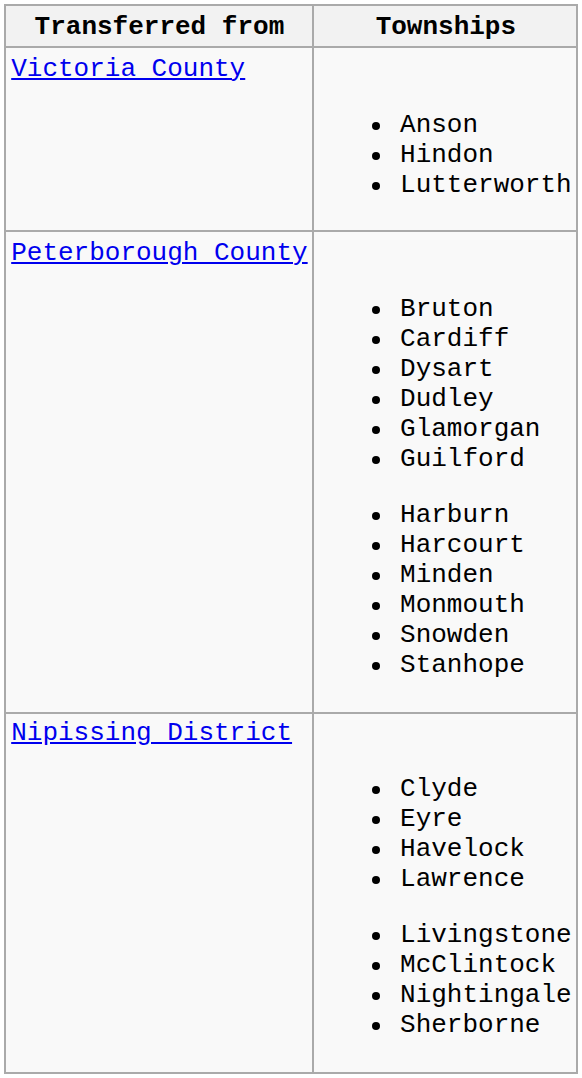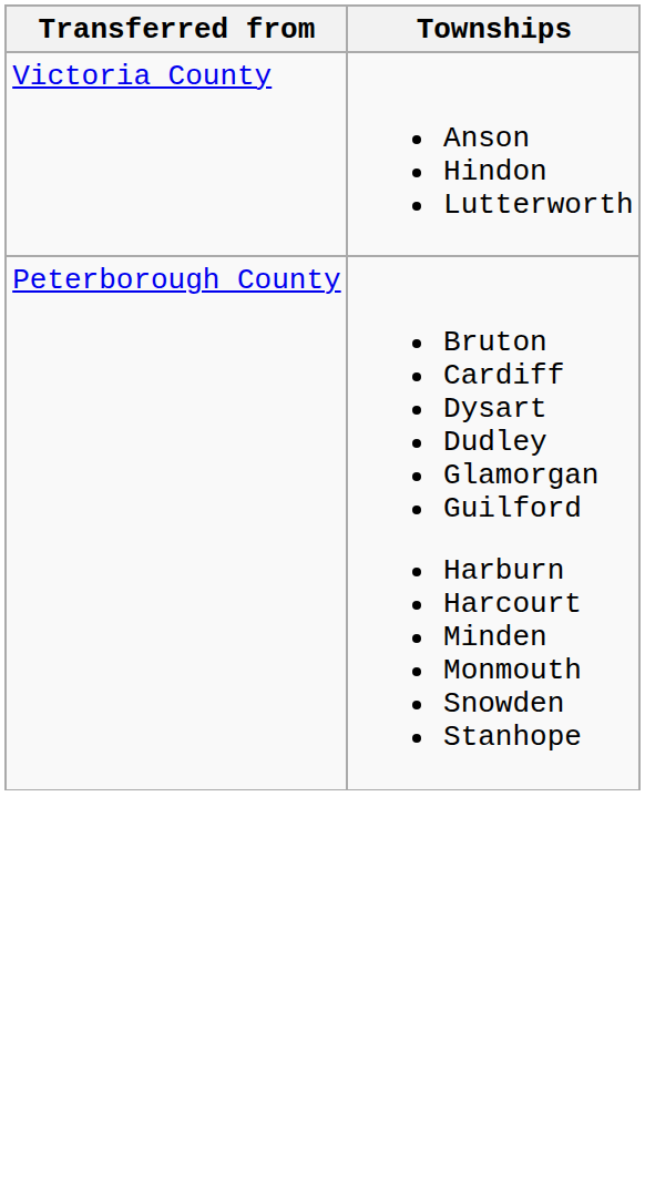 <table class="wikitable">
 <tr>
 <th>Transferred from</th>
 <th>Townships</th>
 </tr>
 <tr valign="top">
 <td><a href='#'>Victoria County</a></td>
 <td><br><ul><li>Anson</li><li>Hindon</li><li>Lutterworth</li></ul></td>
 </tr>
 <tr valign="top">
 <td><a href='#'>Peterborough County</a></td>
 <td><br><ul><li>Bruton</li><li>Cardiff</li><li>Dysart</li><li>Dudley</li><li>Glamorgan</li><li>Guilford</li></ul><ul><li>Harburn</li><li>Harcourt</li><li>Minden</li><li>Monmouth</li><li>Snowden</li><li>Stanhope</li></ul></td>
 </tr>
-<tr valign="top">
-<td><a href='#'>Nipissing District</a></td>
-<td><br><ul><li>Clyde</li><li>Eyre</li><li>Havelock</li><li>Lawrence</li></ul><ul><li>Livingstone</li><li>McClintock</li><li>Nightingale</li><li>Sherborne</li></ul></td>
-</tr>
 </table>
